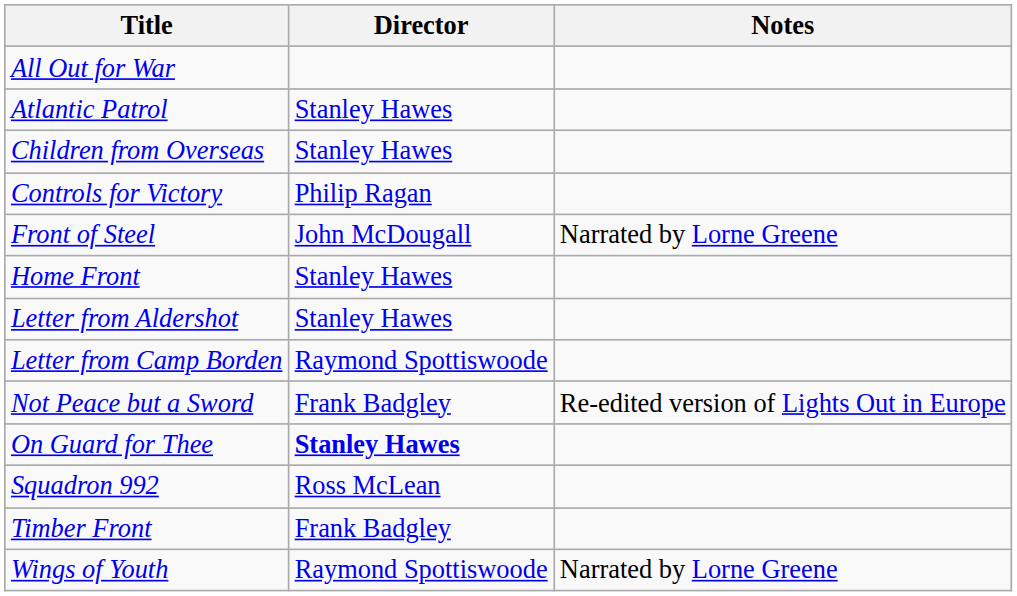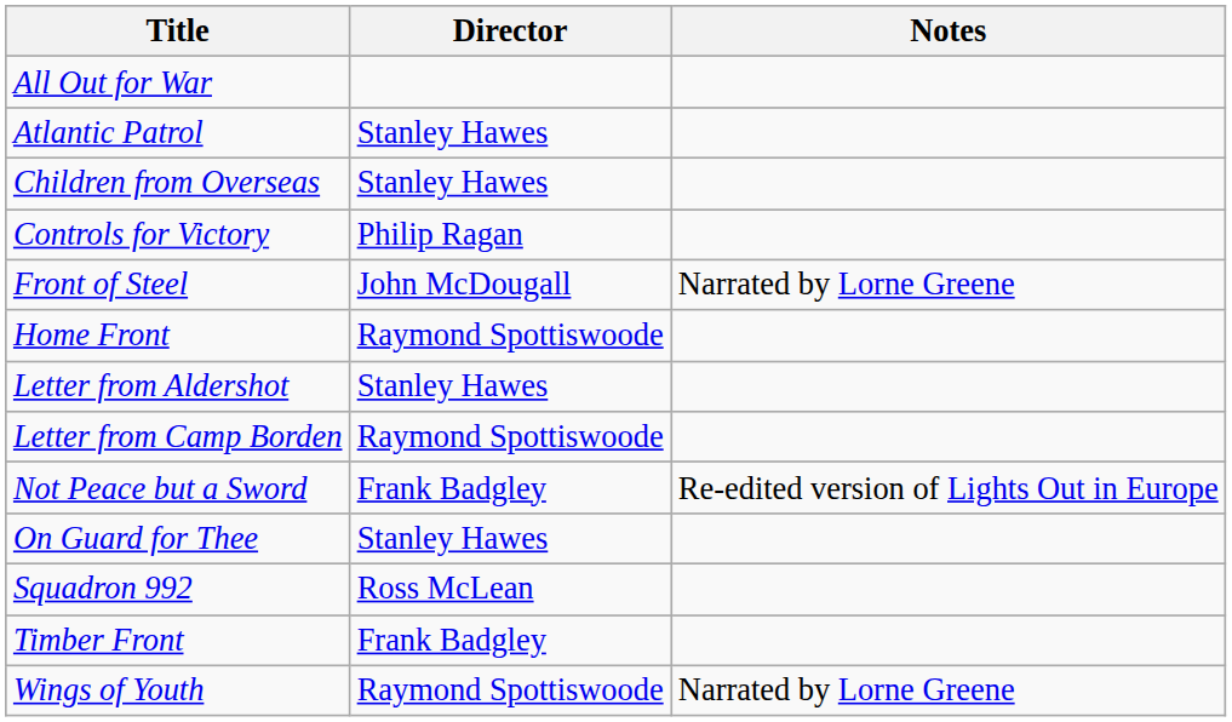 <table class="wikitable">
 <tr>
 <th>Title</th>
 <th>Director</th>
 <th>Notes</th>
 </tr>
 <tr>
 <td><em><a href='#'>All Out for War</a></em></td>
 <td></td>
 <td></td>
 </tr>
 <tr>
 <td><em><a href='#'>Atlantic Patrol</a></em></td>
 <td><a href='#'>Stanley Hawes</a></td>
 <td></td>
 </tr>
 <tr>
 <td><em><a href='#'>Children from Overseas</a></em></td>
 <td><a href='#'>Stanley Hawes</a></td>
 <td></td>
 </tr>
 <tr>
 <td><em><a href='#'>Controls for Victory</a></em></td>
 <td><a href='#'>Philip Ragan</a></td>
 <td></td>
 </tr>
 <tr>
 <td><em><a href='#'>Front of Steel</a></em></td>
 <td><a href='#'>John McDougall</a></td>
 <td>Narrated by <a href='#'>Lorne Greene</a><br></td>
 </tr>
 <tr>
 <td><em><a href='#'>Home Front</a></em></td>
-<td><a href='#'>Stanley Hawes</a></td>
+<td><a href='#'>Raymond Spottiswoode</a></td>
 <td></td>
 </tr>
 <tr>
 <td><em><a href='#'>Letter from Aldershot</a></em></td>
 <td><a href='#'>Stanley Hawes</a></td>
 <td></td>
 </tr>
 <tr>
 <td><em><a href='#'>Letter from Camp Borden</a></em></td>
 <td><a href='#'>Raymond Spottiswoode</a></td>
 <td></td>
 </tr>
 <tr>
 <td><em><a href='#'>Not Peace but a Sword</a></em></td>
 <td><a href='#'>Frank Badgley</a></td>
 <td>Re-edited version of <a href='#'>Lights Out in Europe</a></td>
 </tr>
 <tr>
 <td><em><a href='#'>On Guard for Thee</a></em></td>
-<td><strong><a href='#'>Stanley Hawes</a></strong></td>
+<td><a href='#'>Stanley Hawes</a></td>
 <td></td>
 </tr>
 <tr>
 <td><em><a href='#'>Squadron 992</a></em></td>
 <td><a href='#'>Ross McLean</a></td>
 <td></td>
 </tr>
 <tr>
 <td><em><a href='#'>Timber Front</a></em></td>
 <td><a href='#'>Frank Badgley</a></td>
 <td></td>
 </tr>
 <tr>
 <td><em><a href='#'>Wings of Youth</a></em></td>
 <td><a href='#'>Raymond Spottiswoode</a></td>
 <td>Narrated by <a href='#'>Lorne Greene</a></td>
 </tr>
 </table>
